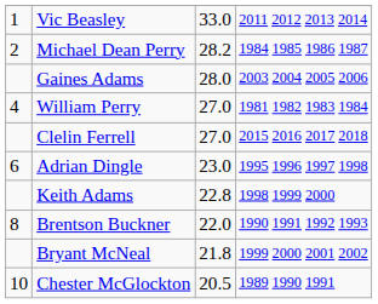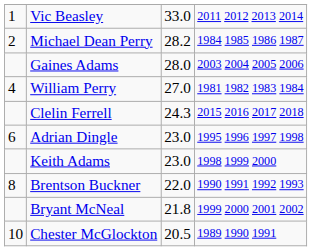 <table class="wikitable">
 <tr>
 </tr>
 <tr>
 <td>1</td>
 <td><a href='#'>Vic Beasley</a></td>
 <td>33.0</td>
 <td style="font-size:80%;"><a href='#'>2011</a> <a href='#'>2012</a> <a href='#'>2013</a> <a href='#'>2014</a></td>
 </tr>
 <tr>
 <td>2</td>
 <td><a href='#'>Michael Dean Perry</a></td>
 <td>28.2</td>
 <td style="font-size:80%;"><a href='#'>1984</a> <a href='#'>1985</a> <a href='#'>1986</a> <a href='#'>1987</a></td>
 </tr>
 <tr>
 <td></td>
 <td><a href='#'>Gaines Adams</a></td>
 <td>28.0</td>
 <td style="font-size:80%;"><a href='#'>2003</a> <a href='#'>2004</a> <a href='#'>2005</a> <a href='#'>2006</a></td>
 </tr>
 <tr>
 <td>4</td>
 <td><a href='#'>William Perry</a></td>
 <td>27.0</td>
 <td style="font-size:80%;"><a href='#'>1981</a> <a href='#'>1982</a> <a href='#'>1983</a> <a href='#'>1984</a></td>
 </tr>
 <tr>
 <td></td>
 <td><a href='#'>Clelin Ferrell</a></td>
-<td>27.0</td>
+<td>24.3</td>
 <td style="font-size:80%;"><a href='#'>2015</a> <a href='#'>2016</a> <a href='#'>2017</a> <a href='#'>2018</a></td>
 </tr>
 <tr>
 <td>6</td>
 <td><a href='#'>Adrian Dingle</a></td>
 <td>23.0</td>
 <td style="font-size:80%;"><a href='#'>1995</a> <a href='#'>1996</a> <a href='#'>1997</a> <a href='#'>1998</a></td>
 </tr>
 <tr>
 <td></td>
 <td><a href='#'>Keith Adams</a></td>
-<td>22.8</td>
+<td>23.0</td>
 <td style="font-size:80%;"><a href='#'>1998</a> <a href='#'>1999</a> <a href='#'>2000</a></td>
 </tr>
 <tr>
 <td>8</td>
 <td><a href='#'>Brentson Buckner</a></td>
 <td>22.0</td>
 <td style="font-size:80%;"><a href='#'>1990</a> <a href='#'>1991</a> <a href='#'>1992</a> <a href='#'>1993</a></td>
 </tr>
 <tr>
 <td></td>
 <td><a href='#'>Bryant McNeal</a></td>
 <td>21.8</td>
 <td style="font-size:80%;"><a href='#'>1999</a> <a href='#'>2000</a> <a href='#'>2001</a> <a href='#'>2002</a></td>
 </tr>
 <tr>
 <td>10</td>
 <td><a href='#'>Chester McGlockton</a></td>
 <td>20.5</td>
 <td style="font-size:80%;"><a href='#'>1989</a> <a href='#'>1990</a> <a href='#'>1991</a></td>
 </tr>
 </table>
